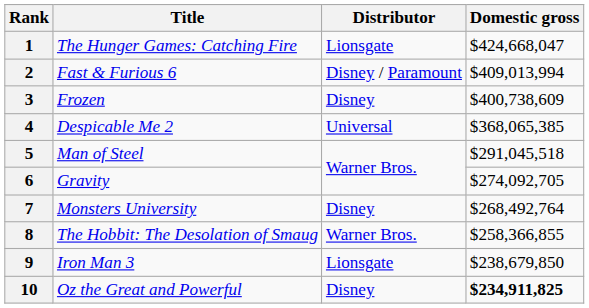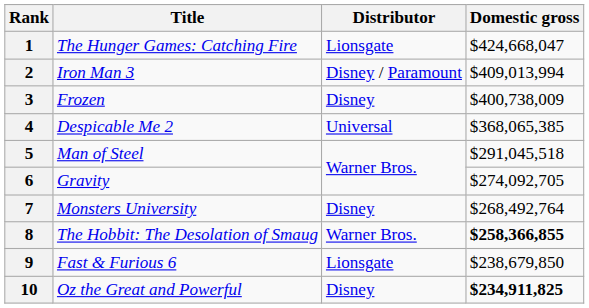 <table class="wikitable" style="margin:auto; margin:auto;">
 <tr>
 <th>Rank</th>
 <th>Title</th>
 <th>Distributor</th>
 <th>Domestic gross </th>
 </tr>
 <tr>
 <th style="text-align:center;">1</th>
 <td><em><a href='#'>The Hunger Games: Catching Fire</a></em></td>
 <td><a href='#'>Lionsgate</a></td>
 <td>$424,668,047</td>
 </tr>
 <tr>
 <th style="text-align:center;">2</th>
-<td><em><a href='#'>Fast & Furious 6</a></em></td>
+<td><em><a href='#'>Iron Man 3</a></em></td>
 <td><a href='#'>Disney</a> / <a href='#'>Paramount</a></td>
 <td>$409,013,994</td>
 </tr>
 <tr>
 <th style="text-align:center;">3</th>
 <td><em><a href='#'>Frozen</a></em></td>
 <td><a href='#'>Disney</a></td>
-<td>$400,738,609</td>
+<td>$400,738,009</td>
 </tr>
 <tr>
 <th style="text-align:center;">4</th>
 <td><em><a href='#'>Despicable Me 2</a></em></td>
 <td><a href='#'>Universal</a></td>
 <td>$368,065,385</td>
 </tr>
 <tr>
 <th style="text-align:center;">5</th>
 <td><em><a href='#'>Man of Steel</a></em></td>
 <td rowspan="2"><a href='#'>Warner Bros.</a></td>
 <td>$291,045,518</td>
 </tr>
 <tr>
 <th style="text-align:center;">6</th>
 <td><em><a href='#'>Gravity</a></em></td>
 <td>$274,092,705</td>
 </tr>
 <tr>
 <th style="text-align:center;">7</th>
 <td><em><a href='#'>Monsters University</a></em></td>
 <td><a href='#'>Disney</a></td>
 <td>$268,492,764</td>
 </tr>
 <tr>
 <th style="text-align:center;">8</th>
 <td><em><a href='#'>The Hobbit: The Desolation of Smaug</a></em></td>
 <td><a href='#'>Warner Bros.</a></td>
-<td>$258,366,855</td>
+<td><strong>$258,366,855</strong></td>
 </tr>
 <tr>
 <th style="text-align:center;">9</th>
-<td><em><a href='#'>Iron Man 3</a></em></td>
+<td><em><a href='#'>Fast & Furious 6</a></em></td>
 <td><a href='#'>Lionsgate</a></td>
 <td>$238,679,850</td>
 </tr>
 <tr>
 <th style="text-align:center;">10</th>
 <td><em><a href='#'>Oz the Great and Powerful</a></em></td>
 <td><a href='#'>Disney</a></td>
 <td><strong>$234,911,825</strong></td>
 </tr>
 </table>
